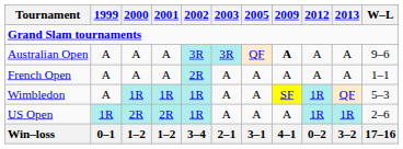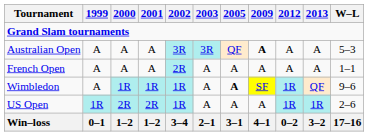 <table class=wikitable style=text-align:center;font-size:97%>
 <tr>
 <th>Tournament</th>
 <th><a href='#'>1999</a></th>
 <th><a href='#'>2000</a></th>
 <th><a href='#'>2001</a></th>
 <th><a href='#'>2002</a></th>
 <th><a href='#'>2003</a></th>
 <th><a href='#'>2005</a></th>
 <th><a href='#'>2009</a></th>
 <th><a href='#'>2012</a></th>
 <th><a href='#'>2013</a></th>
 <th>W–L</th>
 </tr>
 <tr>
 <td colspan=17 align=left><strong><a href='#'>Grand Slam tournaments</a></strong></td>
 </tr>
 <tr>
 <td align=left><a href='#'>Australian Open</a></td>
 <td>A</td>
 <td>A</td>
 <td>A</td>
 <td bgcolor=afeeee><a href='#'>3R</a></td>
 <td bgcolor=afeeee><a href='#'>3R</a></td>
 <td bgcolor=ffebcd><a href='#'>QF</a></td>
 <td><strong>A</strong></td>
 <td>A</td>
 <td>A</td>
-<td>9–6</td>
+<td>5–3</td>
 </tr>
 <tr>
 <td align=left><a href='#'>French Open</a></td>
 <td>A</td>
 <td>A</td>
 <td>A</td>
 <td bgcolor=afeeee><a href='#'>2R</a></td>
 <td>A</td>
 <td>A</td>
 <td>A</td>
 <td>A</td>
 <td>A</td>
 <td>1–1</td>
 </tr>
 <tr>
 <td align=left><a href='#'>Wimbledon</a></td>
 <td>A</td>
 <td bgcolor=afeeee><a href='#'>1R</a></td>
 <td bgcolor=afeeee><a href='#'>1R</a></td>
 <td bgcolor=afeeee><a href='#'>1R</a></td>
 <td>A</td>
-<td>A</td>
+<td><strong>A</strong></td>
 <td bgcolor=yellow><a href='#'>SF</a></td>
 <td bgcolor=afeeee><a href='#'>1R</a></td>
 <td bgcolor=ffebcd><a href='#'>QF</a></td>
-<td>5–3</td>
+<td>9–6</td>
 </tr>
 <tr>
 <td align=left><a href='#'>US Open</a></td>
 <td bgcolor=afeeee><a href='#'>1R</a></td>
 <td bgcolor=afeeee><a href='#'>2R</a></td>
 <td bgcolor=afeeee><a href='#'>2R</a></td>
 <td bgcolor=afeeee><a href='#'>1R</a></td>
 <td>A</td>
 <td>A</td>
 <td>A</td>
 <td bgcolor=afeeee><a href='#'>1R</a></td>
 <td bgcolor=afeeee><a href='#'>1R</a></td>
 <td>2–6</td>
 </tr>
 <tr>
 <th style=text-align:left>Win–loss</th>
 <th>0–1</th>
 <th>1–2</th>
 <th>1–2</th>
 <th>3–4</th>
 <th>2–1</th>
 <th>3–1</th>
 <th>4–1</th>
 <th>0–2</th>
 <th>3–2</th>
 <th>17–16</th>
 </tr>
 </table>
